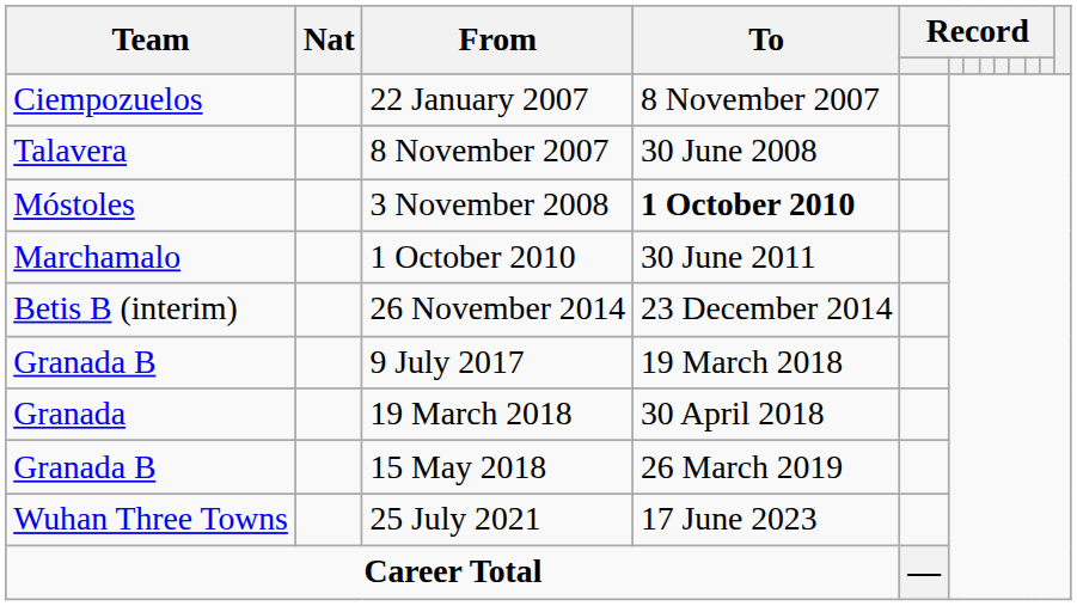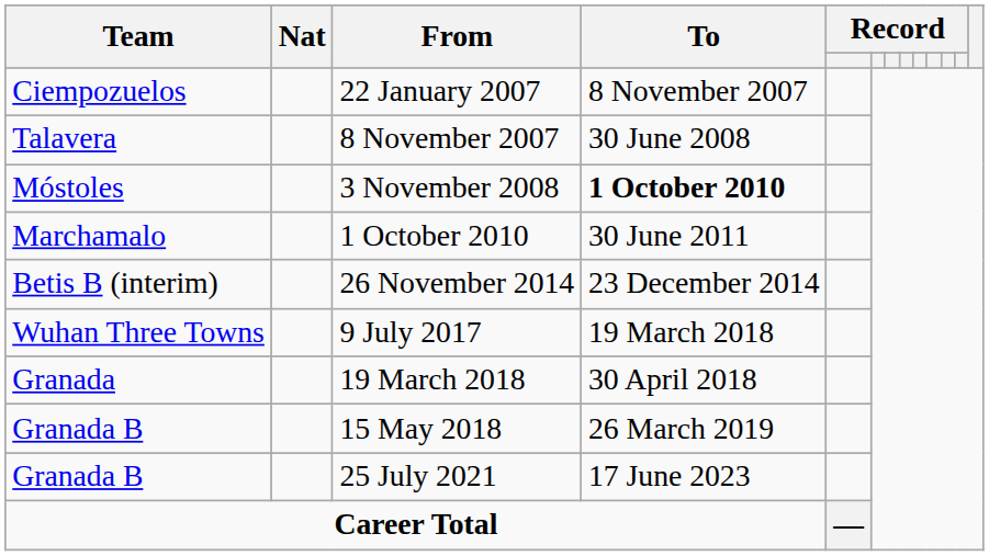 <table class="wikitable" style="text-align: center">
 <tr>
 <th rowspan="2">Team</th>
 <th rowspan="2">Nat</th>
 <th rowspan="2">From</th>
 <th rowspan="2">To</th>
 <th colspan="8">Record</th>
 <th rowspan=2></th>
 </tr>
 <tr>
 <th></th>
 <th></th>
 <th></th>
 <th></th>
 <th></th>
 <th></th>
 <th></th>
 <th></th>
 </tr>
 <tr>
 <td align="left"><a href='#'>Ciempozuelos</a></td>
 <td></td>
 <td align=left>22 January 2007</td>
 <td align=left>8 November 2007<br></td>
 <td></td>
 </tr>
 <tr>
 <td align="left"><a href='#'>Talavera</a></td>
 <td></td>
 <td align=left>8 November 2007</td>
 <td align=left>30 June 2008<br></td>
 <td></td>
 </tr>
 <tr>
 <td align="left"><a href='#'>Móstoles</a></td>
 <td></td>
 <td align=left>3 November 2008</td>
 <td align=left><strong>1 October 2010<br></strong></td>
 <td></td>
 </tr>
 <tr>
 <td align="left"><a href='#'>Marchamalo</a></td>
 <td></td>
 <td align=left>1 October 2010</td>
 <td align=left>30 June 2011<br></td>
 <td></td>
 </tr>
 <tr>
 <td align="left"><a href='#'>Betis B</a> (interim)</td>
 <td></td>
 <td align=left>26 November 2014</td>
 <td align=left>23 December 2014<br></td>
 <td></td>
 </tr>
 <tr>
-<td align="left"><a href='#'>Granada B</a></td>
+<td align="left"><a href='#'>Wuhan Three Towns</a></td>
 <td></td>
 <td align=left>9 July 2017</td>
 <td align=left>19 March 2018<br></td>
 <td></td>
 </tr>
 <tr>
 <td align="left"><a href='#'>Granada</a></td>
 <td></td>
 <td align=left>19 March 2018</td>
 <td align=left>30 April 2018<br></td>
 <td></td>
 </tr>
 <tr>
 <td align="left"><a href='#'>Granada B</a></td>
 <td></td>
 <td align=left>15 May 2018</td>
 <td align=left>26 March 2019<br></td>
 <td></td>
 </tr>
 <tr>
-<td align="left"><a href='#'>Wuhan Three Towns</a></td>
+<td align="left"><a href='#'>Granada B</a></td>
 <td></td>
 <td align=left>25 July 2021</td>
 <td align=left>17 June 2023<br></td>
 <td></td>
 </tr>
 <tr>
 <td colspan=4><strong>Career Total</strong><br></td>
 <th>—</th>
 </tr>
 </table>
